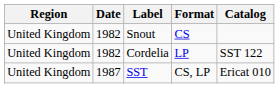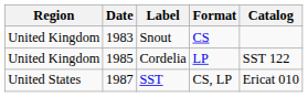 <table class="wikitable">
 <tr>
 <th>Region</th>
 <th>Date</th>
 <th>Label</th>
 <th>Format</th>
 <th>Catalog</th>
 </tr>
 <tr>
 <td>United Kingdom</td>
-<td>1982</td>
+<td>1983</td>
 <td>Snout</td>
 <td><a href='#'>CS</a></td>
 <td></td>
 </tr>
 <tr>
 <td>United Kingdom</td>
-<td>1982</td>
+<td>1985</td>
 <td>Cordelia</td>
 <td><a href='#'>LP</a></td>
 <td>SST 122</td>
 </tr>
 <tr>
-<td>United Kingdom</td>
+<td>United States</td>
 <td>1987</td>
 <td><a href='#'>SST</a></td>
 <td>CS, LP</td>
 <td>Ericat 010</td>
 </tr>
 </table>
